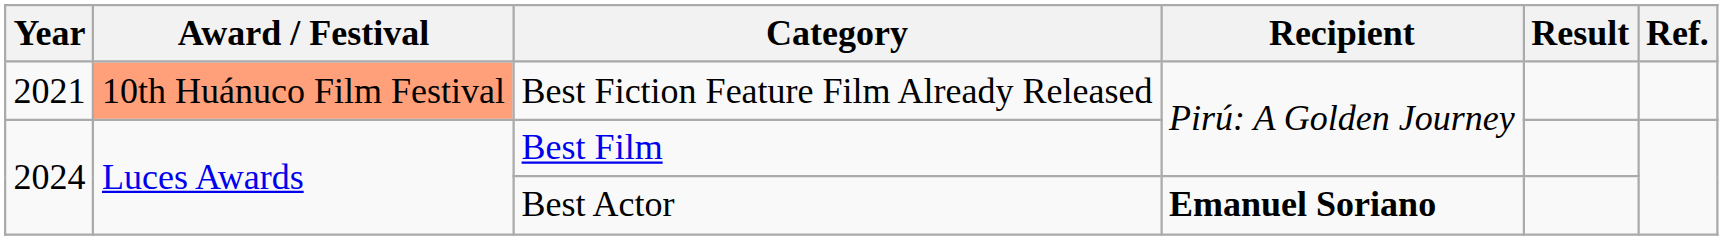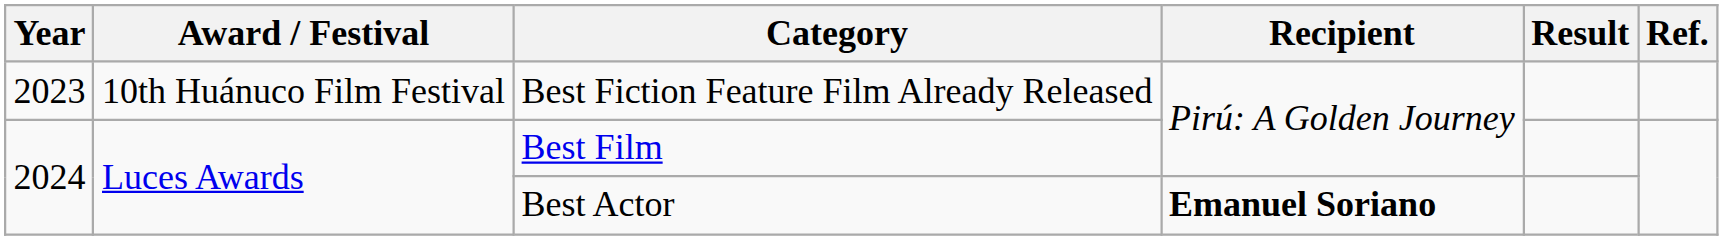 <table class="wikitable">
 <tr>
 <th>Year</th>
 <th>Award / Festival</th>
 <th>Category</th>
 <th>Recipient</th>
 <th>Result</th>
 <th>Ref.</th>
 </tr>
 <tr>
-<td>2021</td>
-<td style="background: lightsalmon;">10th Huánuco Film Festival</td>
+<td>2023</td>
+<td>10th Huánuco Film Festival</td>
 <td>Best Fiction Feature Film Already Released</td>
 <td rowspan="2"><em>Pirú: A Golden Journey</em></td>
 <td></td>
 <td></td>
 </tr>
 <tr>
 <td rowspan="2">2024</td>
 <td rowspan="2"><a href='#'>Luces Awards</a></td>
 <td><a href='#'>Best Film</a></td>
 <td></td>
 <td rowspan="2"></td>
 </tr>
 <tr>
 <td>Best Actor</td>
 <td><strong>Emanuel Soriano</strong></td>
 <td></td>
 </tr>
 </table>
